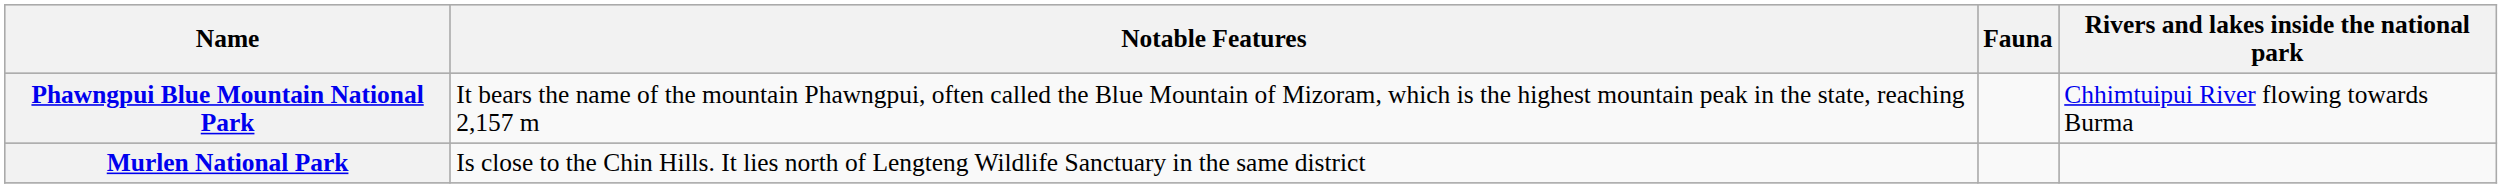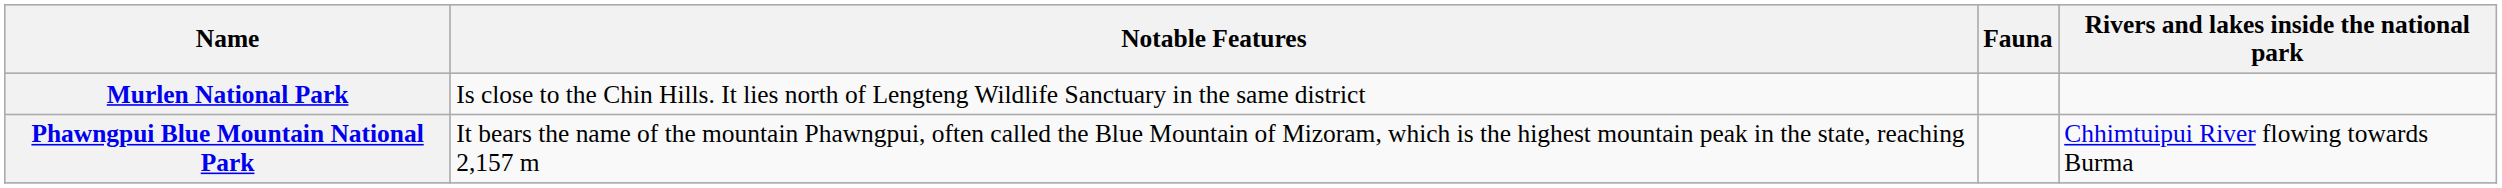 <table class="wikitable sortable">
 <tr>
 <th>Name</th>
 <th>Notable Features</th>
 <th>Fauna</th>
 <th>Rivers and lakes inside the national park</th>
 </tr>
 <tr>
+<th><a href='#'>Murlen National Park</a></th>
+<td>Is close to the Chin Hills. It lies north of Lengteng Wildlife Sanctuary in the same district</td>
+<td></td>
+<td></td>
+</tr>
+<tr>
 <th><a href='#'>Phawngpui Blue Mountain National Park</a></th>
 <td>It bears the name of the mountain Phawngpui, often called the Blue Mountain of Mizoram, which is the highest mountain peak in the state, reaching 2,157 m</td>
 <td></td>
 <td><a href='#'>Chhimtuipui River</a> flowing towards Burma</td>
 </tr>
-<tr>
-<th><a href='#'>Murlen National Park</a></th>
-<td>Is close to the Chin Hills. It lies north of Lengteng Wildlife Sanctuary in the same district</td>
-<td></td>
-<td></td>
-</tr>
 </table>
